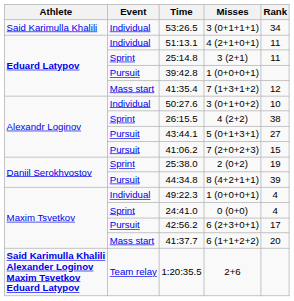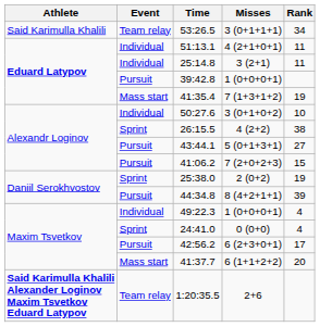 <table class="wikitable" style="font-size:90%;text-align:center;">
 <tr>
 <th>Athlete</th>
 <th>Event</th>
 <th>Time</th>
 <th>Misses</th>
 <th>Rank</th>
 </tr>
 <tr>
 <td align=left><a href='#'>Said Karimulla Khalili</a></td>
-<td align=left><a href='#'>Individual</a></td>
+<td><a href='#'>Team relay</a></td>
 <td>53:26.5</td>
 <td>3 (0+1+1+1)</td>
 <td>34</td>
 </tr>
 <tr>
 <td rowspan=4 align=left><strong><a href='#'>Eduard Latypov</a></strong></td>
 <td align=left><a href='#'>Individual</a></td>
 <td>51:13.1</td>
 <td>4 (2+1+0+1)</td>
 <td>11</td>
 </tr>
 <tr>
-<td align=left><a href='#'>Sprint</a></td>
+<td align=left><a href='#'>Individual</a></td>
 <td>25:14.8</td>
 <td>3 (2+1)</td>
 <td>11</td>
 </tr>
 <tr>
 <td align=left><a href='#'>Pursuit</a></td>
 <td>39:42.8</td>
 <td>1 (0+0+0+1)</td>
 <td></td>
 </tr>
 <tr>
 <td align=left><a href='#'>Mass start</a></td>
 <td>41:35.4</td>
 <td>7 (1+3+1+2)</td>
-<td>12</td>
+<td>19</td>
 </tr>
 <tr>
 <td rowspan=4 align=left><a href='#'>Alexandr Loginov</a></td>
 <td align=left><a href='#'>Individual</a></td>
 <td>50:27.6</td>
 <td>3 (0+1+0+2)</td>
 <td>10</td>
 </tr>
 <tr>
 <td align=left><a href='#'>Sprint</a></td>
 <td>26:15.5</td>
 <td>4 (2+2)</td>
 <td>38</td>
 </tr>
 <tr>
 <td align=left><a href='#'>Pursuit</a></td>
 <td>43:44.1</td>
 <td>5 (0+1+3+1)</td>
 <td>27</td>
 </tr>
 <tr>
 <td align=left><a href='#'>Pursuit</a></td>
 <td>41:06.2</td>
 <td>7 (2+0+2+3)</td>
 <td>15</td>
 </tr>
 <tr>
 <td rowspan=2 align=left><a href='#'>Daniil Serokhvostov</a></td>
 <td align=left><a href='#'>Sprint</a></td>
 <td>25:38.0</td>
 <td>2 (0+2)</td>
 <td>19</td>
 </tr>
 <tr>
 <td align=left><a href='#'>Pursuit</a></td>
 <td>44:34.8</td>
 <td>8 (4+2+1+1)</td>
 <td>39</td>
 </tr>
 <tr>
 <td rowspan=4 align=left><a href='#'>Maxim Tsvetkov</a></td>
 <td align=left><a href='#'>Individual</a></td>
 <td>49:22.3</td>
 <td>1 (0+0+0+1)</td>
 <td>4</td>
 </tr>
 <tr>
 <td align=left><a href='#'>Sprint</a></td>
 <td>24:41.0</td>
 <td>0 (0+0)</td>
 <td>4</td>
 </tr>
 <tr>
 <td align=left><a href='#'>Pursuit</a></td>
 <td>42:56.2</td>
 <td>6 (2+3+0+1)</td>
 <td>17</td>
 </tr>
 <tr>
 <td align=left><a href='#'>Mass start</a></td>
 <td>41:37.7</td>
 <td>6 (1+1+2+2)</td>
 <td>20</td>
 </tr>
 <tr>
 <td align=left><strong><a href='#'>Said Karimulla Khalili</a><br><a href='#'>Alexander Loginov</a><br><a href='#'>Maxim Tsvetkov</a><br><a href='#'>Eduard Latypov</a></strong></td>
 <td><a href='#'>Team relay</a></td>
 <td>1:20:35.5</td>
 <td>2+6</td>
 <td></td>
 </tr>
 </table>
